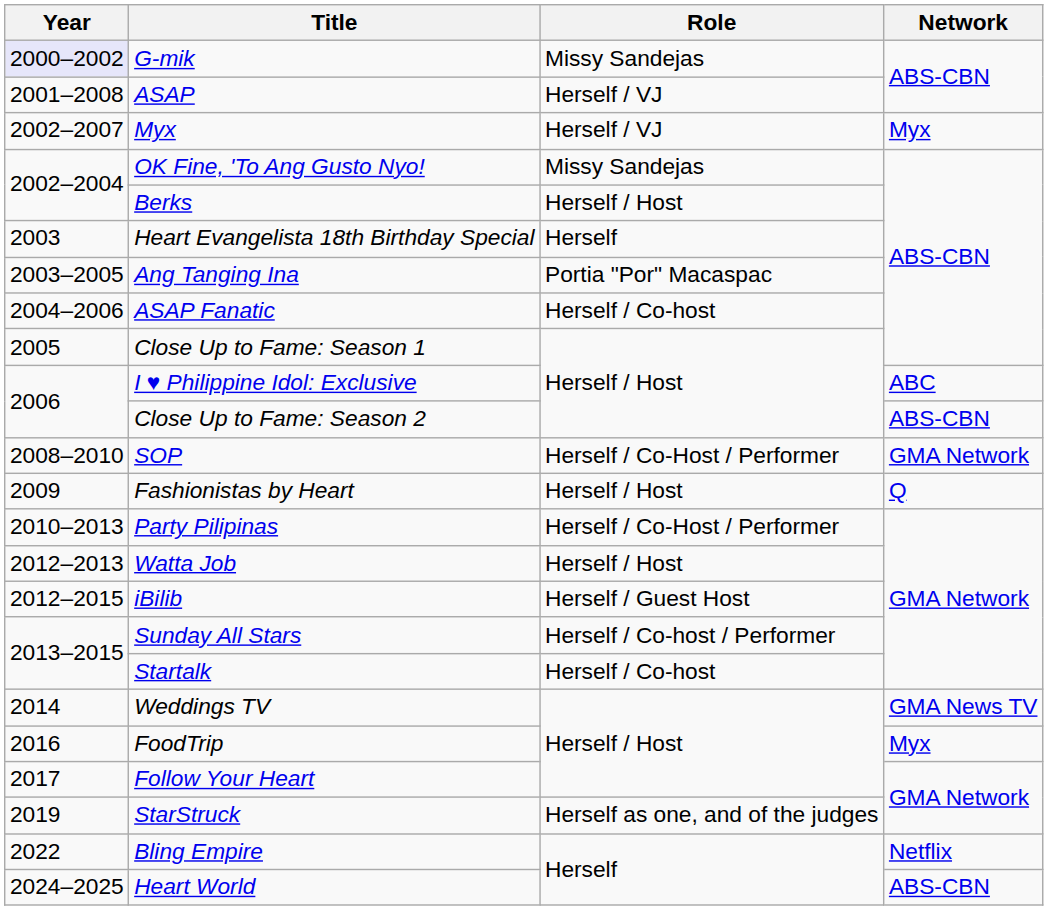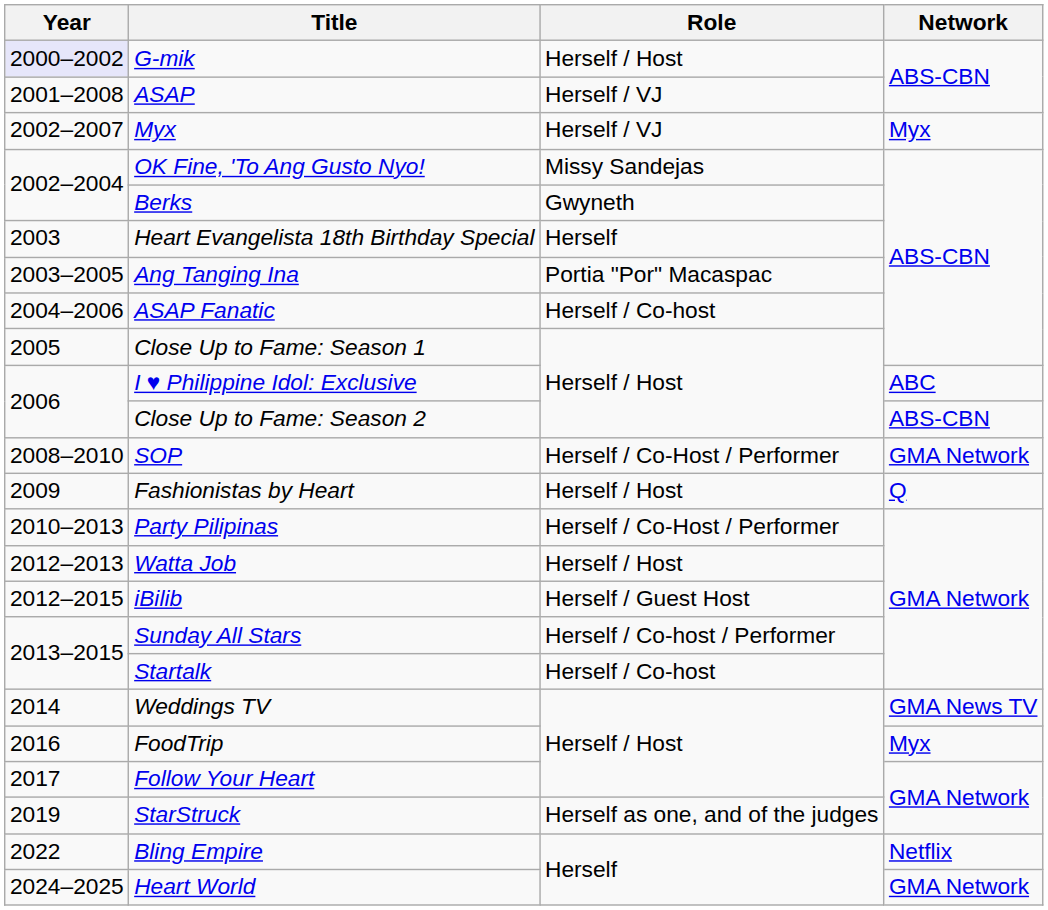 <table class="wikitable ">
 <tr>
 <th>Year</th>
 <th>Title</th>
 <th>Role</th>
 <th>Network</th>
 </tr>
 <tr>
 <td style="background: lavender;">2000–2002</td>
 <td><em><a href='#'>G-mik</a></em></td>
-<td>Missy Sandejas</td>
+<td>Herself / Host</td>
 <td rowspan="2"><a href='#'>ABS-CBN</a></td>
 </tr>
 <tr>
 <td>2001–2008</td>
 <td><em><a href='#'>ASAP</a></em></td>
 <td>Herself / VJ</td>
 </tr>
 <tr>
 <td>2002–2007</td>
 <td><em><a href='#'>Myx</a></em></td>
 <td>Herself / VJ</td>
 <td><a href='#'>Myx</a></td>
 </tr>
 <tr>
 <td rowspan="2">2002–2004</td>
 <td><em><a href='#'>OK Fine, 'To Ang Gusto Nyo!</a></em></td>
 <td>Missy Sandejas</td>
 <td rowspan="6"><a href='#'>ABS-CBN</a></td>
 </tr>
 <tr>
 <td><em><a href='#'>Berks</a></em></td>
-<td>Herself / Host</td>
+<td>Gwyneth</td>
 </tr>
 <tr>
 <td>2003</td>
 <td><em>Heart Evangelista 18th Birthday Special</em></td>
 <td>Herself</td>
 </tr>
 <tr>
 <td>2003–2005</td>
 <td><em><a href='#'>Ang Tanging Ina</a></em></td>
 <td>Portia "Por" Macaspac</td>
 </tr>
 <tr>
 <td>2004–2006</td>
 <td><em><a href='#'>ASAP Fanatic</a></em></td>
 <td>Herself / Co-host</td>
 </tr>
 <tr>
 <td>2005</td>
 <td><em>Close Up to Fame: Season 1</em></td>
 <td rowspan="3">Herself / Host</td>
 </tr>
 <tr>
 <td rowspan="2">2006</td>
 <td><em><a href='#'>I ♥ Philippine Idol: Exclusive</a></em></td>
 <td><a href='#'>ABC</a></td>
 </tr>
 <tr>
 <td><em>Close Up to Fame: Season 2</em></td>
 <td><a href='#'>ABS-CBN</a></td>
 </tr>
 <tr>
 <td>2008–2010</td>
 <td><em><a href='#'>SOP</a></em></td>
 <td>Herself / Co-Host / Performer</td>
 <td><a href='#'>GMA Network</a></td>
 </tr>
 <tr>
 <td>2009</td>
 <td><em>Fashionistas by Heart</em></td>
 <td>Herself / Host</td>
 <td><a href='#'>Q</a></td>
 </tr>
 <tr>
 <td>2010–2013</td>
 <td><em><a href='#'>Party Pilipinas</a></em></td>
 <td>Herself / Co-Host / Performer</td>
 <td rowspan="5"><a href='#'>GMA Network</a></td>
 </tr>
 <tr>
 <td>2012–2013</td>
 <td><em><a href='#'>Watta Job</a></em></td>
 <td>Herself / Host</td>
 </tr>
 <tr>
 <td>2012–2015</td>
 <td><em><a href='#'>iBilib</a></em></td>
 <td>Herself / Guest Host</td>
 </tr>
 <tr>
 <td rowspan="2">2013–2015</td>
 <td><em><a href='#'>Sunday All Stars</a></em></td>
 <td>Herself / Co-host / Performer</td>
 </tr>
 <tr>
 <td><em><a href='#'>Startalk</a></em></td>
 <td>Herself / Co-host</td>
 </tr>
 <tr>
 <td>2014</td>
 <td><em>Weddings TV</em></td>
 <td rowspan="3">Herself / Host</td>
 <td><a href='#'>GMA News TV</a></td>
 </tr>
 <tr>
 <td>2016</td>
 <td><em>FoodTrip</em></td>
 <td><a href='#'>Myx</a></td>
 </tr>
 <tr>
 <td>2017</td>
 <td><em><a href='#'>Follow Your Heart</a></em></td>
 <td rowspan="2"><a href='#'>GMA Network</a></td>
 </tr>
 <tr>
 <td>2019</td>
 <td><em><a href='#'>StarStruck</a></em></td>
 <td>Herself as one, and of the judges</td>
 </tr>
 <tr>
 <td>2022</td>
 <td><em><a href='#'>Bling Empire</a></em></td>
 <td rowspan="2">Herself</td>
 <td><a href='#'>Netflix</a></td>
 </tr>
 <tr>
 <td>2024–2025</td>
 <td><em><a href='#'>Heart World</a></em></td>
-<td><a href='#'>ABS-CBN</a></td>
+<td><a href='#'>GMA Network</a></td>
 </tr>
 </table>
